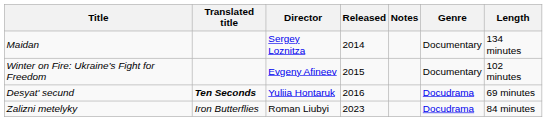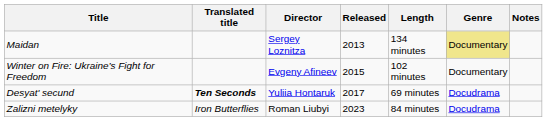 <table class="wikitable sortable">
 <tr>
 <th>Title</th>
 <th>Translated title</th>
 <th>Director</th>
 <th>Released</th>
+<th>Length</th>
+<th>Genre</th>
 <th>Notes</th>
-<th>Genre</th>
-<th>Length</th>
 </tr>
 <tr>
 <td><em>Maidan</em></td>
 <td></td>
 <td><a href='#'>Sergey Loznitza</a></td>
-<td>2014</td>
+<td>2013</td>
+<td>134 minutes</td>
+<td style="background: khaki;">Documentary</td>
 <td></td>
-<td>Documentary</td>
-<td>134 minutes</td>
 </tr>
 <tr>
 <td><em>Winter on Fire: Ukraine’s Fight for Freedom</em></td>
 <td></td>
 <td><a href='#'>Evgeny Afineev</a></td>
 <td>2015</td>
+<td>102 minutes</td>
+<td>Documentary</td>
 <td></td>
-<td>Documentary</td>
-<td>102 minutes</td>
 </tr>
 <tr>
 <td><em>Desyat' secund</em></td>
 <td><strong><em>Ten Seconds</em></strong></td>
 <td><a href='#'>Yuliia Hontaruk</a></td>
-<td>2016</td>
+<td>2017</td>
+<td>69 minutes</td>
+<td><a href='#'>Docudrama</a></td>
 <td></td>
-<td><a href='#'>Docudrama</a></td>
-<td>69 minutes</td>
 </tr>
 <tr>
 <td><em>Zalizni metelyky</em></td>
 <td><em>Iron Butterflies</em></td>
 <td>Roman Liubyi</td>
 <td>2023</td>
+<td>84 minutes</td>
+<td><a href='#'>Docudrama</a></td>
 <td></td>
-<td><a href='#'>Docudrama</a></td>
-<td>84 minutes</td>
 </tr>
 </table>
